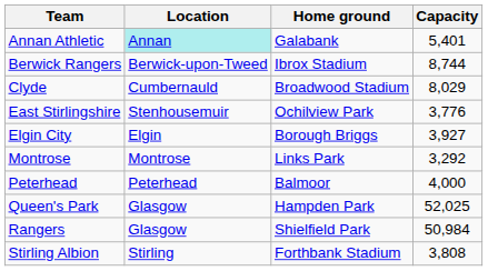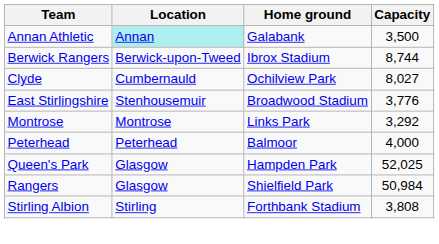 <table class="wikitable sortable">
 <tr>
 <th>Team</th>
 <th>Location</th>
 <th>Home ground</th>
 <th>Capacity</th>
 </tr>
 <tr>
 <td><a href='#'>Annan Athletic</a></td>
 <td style="background: paleturquoise;"><a href='#'>Annan</a></td>
 <td><a href='#'>Galabank</a></td>
-<td align="center">5,401</td>
+<td align="center">3,500</td>
 </tr>
 <tr>
 <td><a href='#'>Berwick Rangers</a></td>
 <td><a href='#'>Berwick-upon-Tweed</a></td>
 <td><a href='#'>Ibrox Stadium</a></td>
 <td align="center">8,744</td>
 </tr>
 <tr>
 <td><a href='#'>Clyde</a></td>
 <td><a href='#'>Cumbernauld</a></td>
-<td><a href='#'>Broadwood Stadium</a></td>
-<td align="center">8,029</td>
+<td><a href='#'>Ochilview Park</a></td>
+<td align="center">8,027</td>
 </tr>
 <tr>
 <td><a href='#'>East Stirlingshire</a></td>
 <td><a href='#'>Stenhousemuir</a></td>
-<td><a href='#'>Ochilview Park</a></td>
+<td><a href='#'>Broadwood Stadium</a></td>
 <td align="center">3,776</td>
-</tr>
-<tr>
-<td><a href='#'>Elgin City</a></td>
-<td><a href='#'>Elgin</a></td>
-<td><a href='#'>Borough Briggs</a></td>
-<td align="center">3,927</td>
 </tr>
 <tr>
 <td><a href='#'>Montrose</a></td>
 <td><a href='#'>Montrose</a></td>
 <td><a href='#'>Links Park</a></td>
 <td align="center">3,292</td>
 </tr>
 <tr>
 <td><a href='#'>Peterhead</a></td>
 <td><a href='#'>Peterhead</a></td>
 <td><a href='#'>Balmoor</a></td>
 <td align="center">4,000</td>
 </tr>
 <tr>
 <td><a href='#'>Queen's Park</a></td>
 <td><a href='#'>Glasgow</a></td>
 <td><a href='#'>Hampden Park</a></td>
 <td align="center">52,025</td>
 </tr>
 <tr>
 <td><a href='#'>Rangers</a></td>
 <td><a href='#'>Glasgow</a></td>
 <td><a href='#'>Shielfield Park</a></td>
 <td align="center">50,984</td>
 </tr>
 <tr>
 <td><a href='#'>Stirling Albion</a></td>
 <td><a href='#'>Stirling</a></td>
 <td><a href='#'>Forthbank Stadium</a></td>
 <td align="center">3,808</td>
 </tr>
 </table>
